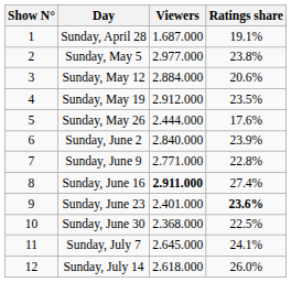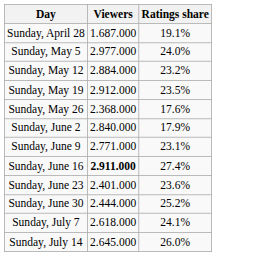 <table class="wikitable sortable centre" style="text-align:center;font-size:90%;">
 <tr>
-<th>Show N°</th>
 <th>Day</th>
 <th>Viewers</th>
 <th>Ratings share</th>
 </tr>
 <tr>
-<td>1</td>
 <td>Sunday, April 28</td>
 <td>1.687.000</td>
 <td>19.1%</td>
 </tr>
 <tr>
-<td>2</td>
 <td>Sunday, May 5</td>
 <td>2.977.000</td>
-<td>23.8%</td>
+<td>24.0%</td>
 </tr>
 <tr>
-<td>3</td>
 <td>Sunday, May 12</td>
 <td>2.884.000</td>
-<td>20.6%</td>
+<td>23.2%</td>
 </tr>
 <tr>
-<td>4</td>
 <td>Sunday, May 19</td>
 <td>2.912.000</td>
 <td>23.5%</td>
 </tr>
 <tr>
-<td>5</td>
 <td>Sunday, May 26</td>
-<td>2.444.000</td>
+<td>2.368.000</td>
 <td>17.6%</td>
 </tr>
 <tr>
-<td>6</td>
 <td>Sunday, June 2</td>
 <td>2.840.000</td>
-<td>23.9%</td>
+<td>17.9%</td>
 </tr>
 <tr>
-<td>7</td>
 <td>Sunday, June 9</td>
 <td>2.771.000</td>
-<td>22.8%</td>
+<td>23.1%</td>
 </tr>
 <tr>
-<td>8</td>
 <td>Sunday, June 16</td>
 <td><strong>2.911.000</strong></td>
 <td>27.4%</td>
 </tr>
 <tr>
-<td>9</td>
 <td>Sunday, June 23</td>
 <td>2.401.000</td>
-<td><strong>23.6%</strong></td>
+<td>23.6%</td>
 </tr>
 <tr>
-<td>10</td>
 <td>Sunday, June 30</td>
-<td>2.368.000</td>
-<td>22.5%</td>
+<td>2.444.000</td>
+<td>25.2%</td>
 </tr>
 <tr>
-<td>11</td>
 <td>Sunday, July 7</td>
-<td>2.645.000</td>
+<td>2.618.000</td>
 <td>24.1%</td>
 </tr>
 <tr>
-<td>12</td>
 <td>Sunday, July 14</td>
-<td>2.618.000</td>
+<td>2.645.000</td>
 <td>26.0%</td>
 </tr>
 </table>
